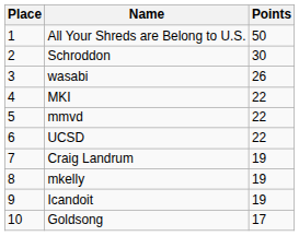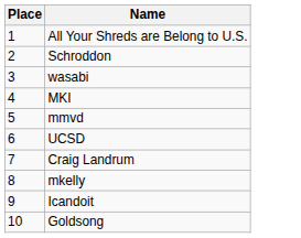 <table class="wikitable">
 <tr>
 <th>Place</th>
 <th>Name</th>
-<th>Points</th>
 </tr>
 <tr>
 <td>1</td>
 <td>All Your Shreds are Belong to U.S.</td>
-<td>50</td>
 </tr>
 <tr>
 <td>2</td>
 <td>Schroddon</td>
-<td>30</td>
 </tr>
 <tr>
 <td>3</td>
 <td>wasabi</td>
-<td>26</td>
 </tr>
 <tr>
 <td>4</td>
 <td>MKI</td>
-<td>22</td>
 </tr>
 <tr>
 <td>5</td>
 <td>mmvd</td>
-<td>22</td>
 </tr>
 <tr>
 <td>6</td>
 <td>UCSD</td>
-<td>22</td>
 </tr>
 <tr>
 <td>7</td>
 <td>Craig Landrum</td>
-<td>19</td>
 </tr>
 <tr>
 <td>8</td>
 <td>mkelly</td>
-<td>19</td>
 </tr>
 <tr>
 <td>9</td>
 <td>Icandoit</td>
-<td>19</td>
 </tr>
 <tr>
 <td>10</td>
 <td>Goldsong</td>
-<td>17</td>
 </tr>
 </table>
